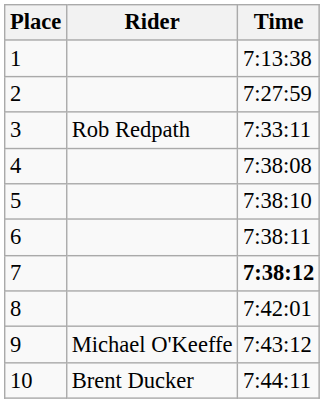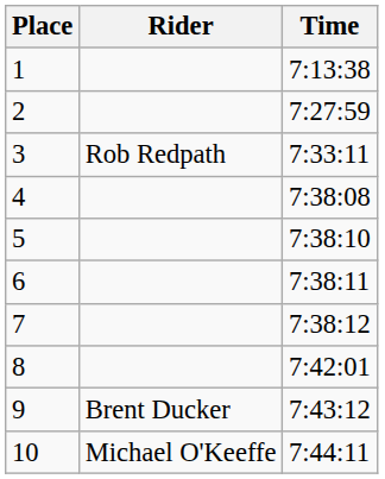 <table class="wikitable">
 <tr>
 <th>Place</th>
 <th>Rider</th>
 <th>Time</th>
 </tr>
 <tr>
 <td>1</td>
 <td></td>
 <td>7:13:38</td>
 </tr>
 <tr>
 <td>2</td>
 <td></td>
 <td>7:27:59</td>
 </tr>
 <tr>
 <td>3</td>
 <td>Rob Redpath</td>
 <td>7:33:11</td>
 </tr>
 <tr>
 <td>4</td>
 <td></td>
 <td>7:38:08</td>
 </tr>
 <tr>
 <td>5</td>
 <td></td>
 <td>7:38:10</td>
 </tr>
 <tr>
 <td>6</td>
 <td></td>
 <td>7:38:11</td>
 </tr>
 <tr>
 <td>7</td>
 <td></td>
-<td><strong>7:38:12</strong></td>
+<td>7:38:12</td>
 </tr>
 <tr>
 <td>8</td>
 <td></td>
 <td>7:42:01</td>
 </tr>
 <tr>
 <td>9</td>
-<td>Michael O'Keeffe</td>
+<td>Brent Ducker</td>
 <td>7:43:12</td>
 </tr>
 <tr>
 <td>10</td>
-<td>Brent Ducker</td>
+<td>Michael O'Keeffe</td>
 <td>7:44:11</td>
 </tr>
 </table>
